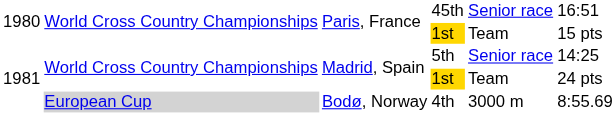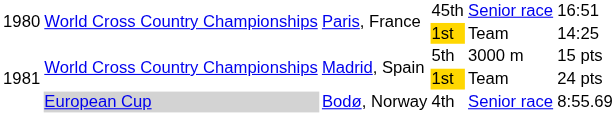 <table>
 <tr>
 <td rowspan=2>1980</td>
 <td rowspan=2><a href='#'>World Cross Country Championships</a></td>
 <td rowspan=2><a href='#'>Paris</a>, France</td>
 <td>45th</td>
 <td><a href='#'>Senior race</a></td>
 <td>16:51</td>
 </tr>
 <tr>
 <td bgcolor=gold>1st</td>
 <td>Team</td>
-<td>15 pts</td>
+<td>14:25</td>
 </tr>
 <tr>
 <td rowspan=3>1981</td>
 <td rowspan=2><a href='#'>World Cross Country Championships</a></td>
 <td rowspan=2><a href='#'>Madrid</a>, Spain</td>
 <td>5th</td>
-<td><a href='#'>Senior race</a></td>
-<td>14:25</td>
+<td>3000 m</td>
+<td>15 pts</td>
 </tr>
 <tr>
 <td bgcolor=gold>1st</td>
 <td>Team</td>
 <td>24 pts</td>
 </tr>
 <tr>
 <td style="background: lightgrey;"><a href='#'>European Cup</a></td>
 <td><a href='#'>Bodø</a>, Norway</td>
 <td>4th</td>
-<td>3000 m</td>
+<td><a href='#'>Senior race</a></td>
 <td>8:55.69</td>
 </tr>
 </table>
